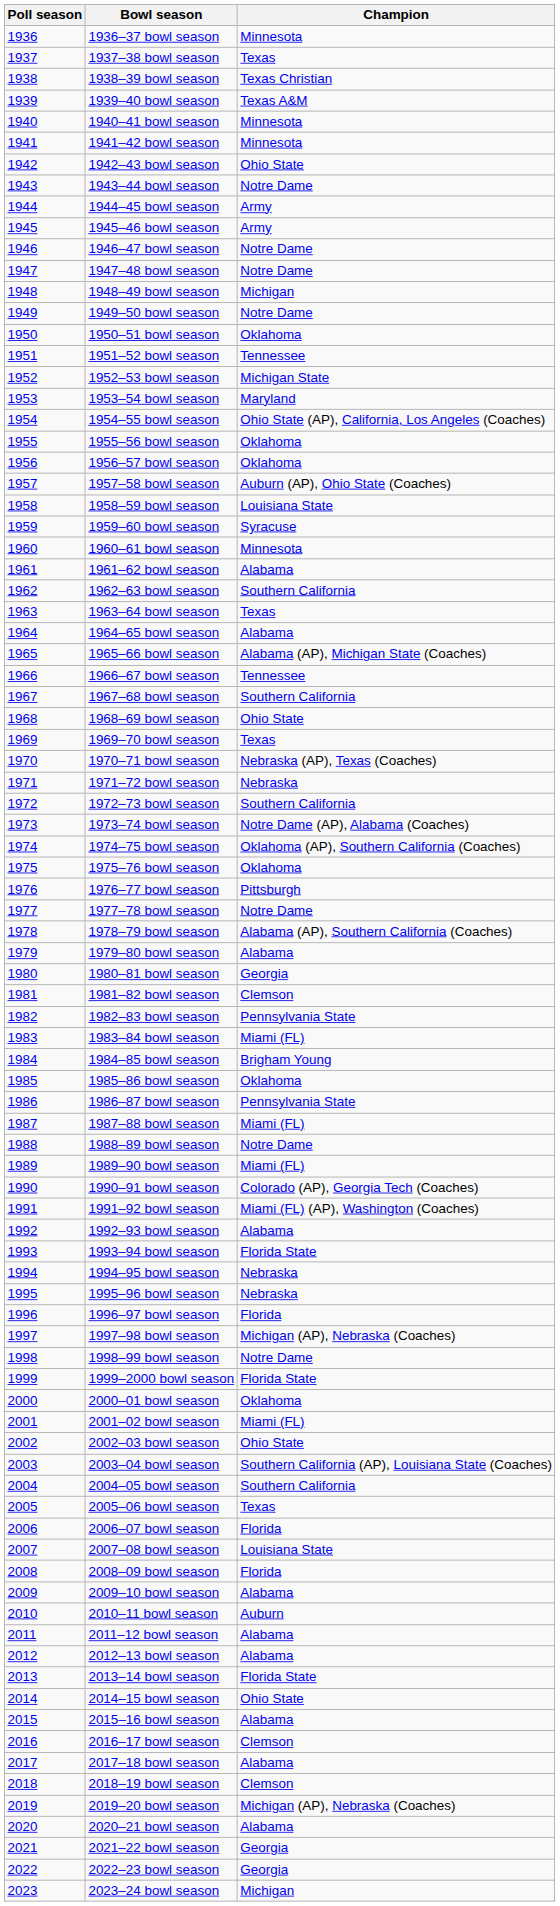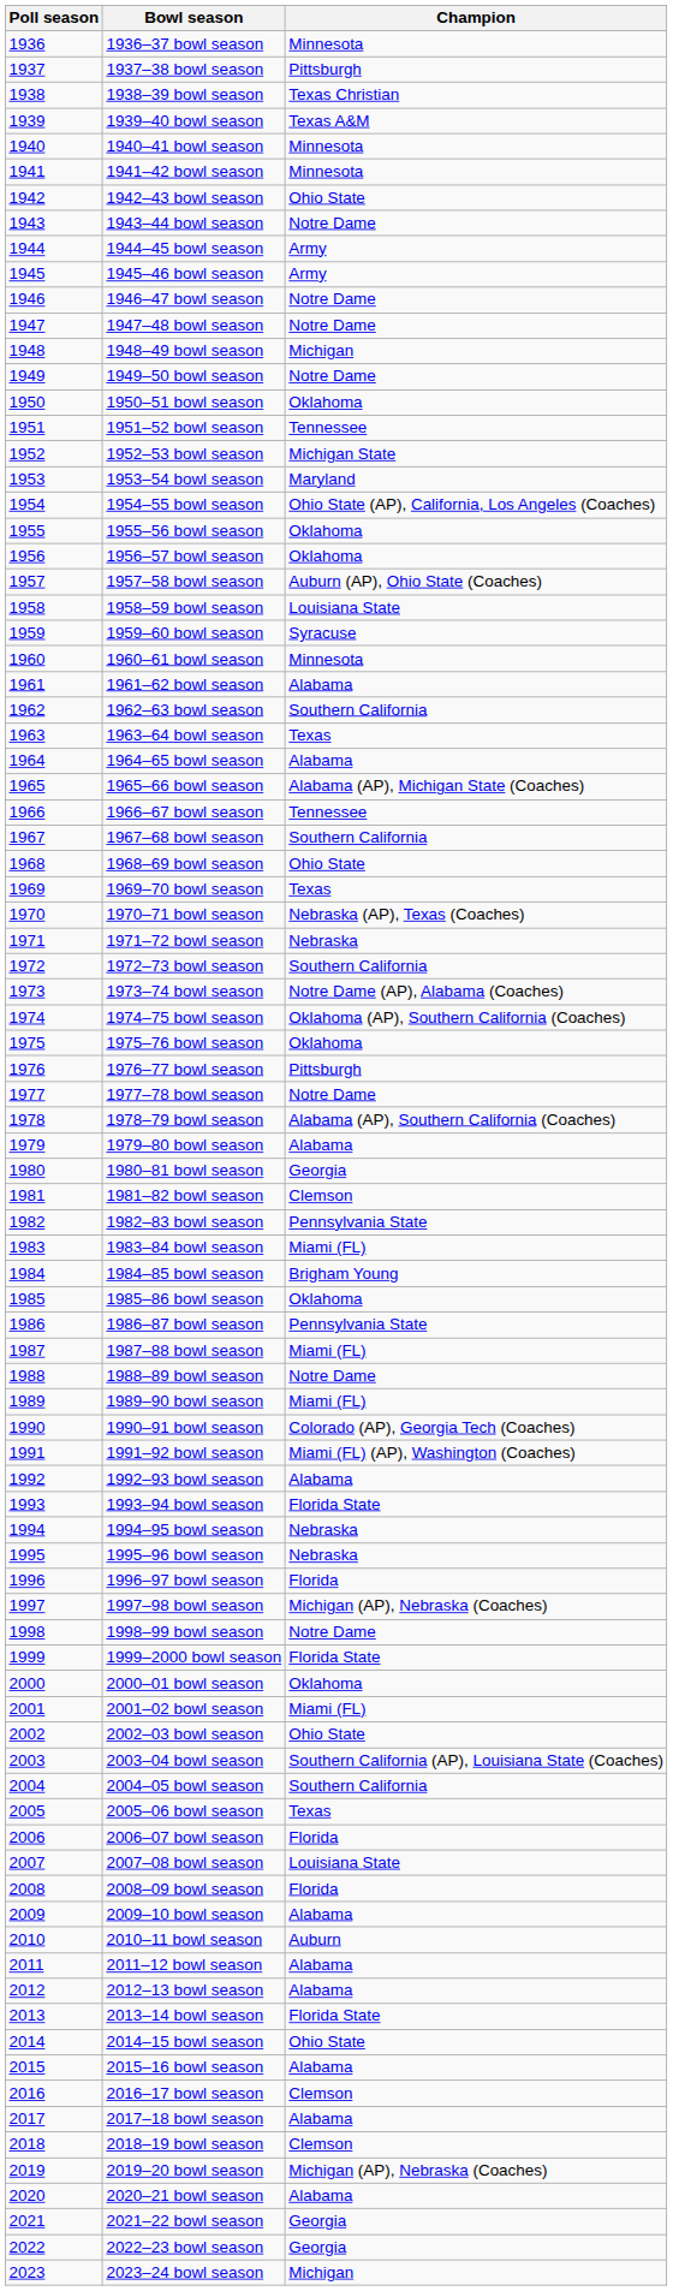 <table class="wikitable">
 <tr>
 <th>Poll season</th>
 <th>Bowl season</th>
 <th>Champion</th>
 </tr>
 <tr>
 <td><a href='#'>1936</a></td>
 <td><a href='#'>1936–37 bowl season</a></td>
 <td><a href='#'>Minnesota</a></td>
 </tr>
 <tr>
 <td><a href='#'>1937</a></td>
 <td><a href='#'>1937–38 bowl season</a></td>
-<td><a href='#'>Texas</a></td>
+<td><a href='#'>Pittsburgh</a></td>
 </tr>
 <tr>
 <td><a href='#'>1938</a></td>
 <td><a href='#'>1938–39 bowl season</a></td>
 <td><a href='#'>Texas Christian</a></td>
 </tr>
 <tr>
 <td><a href='#'>1939</a></td>
 <td><a href='#'>1939–40 bowl season</a></td>
 <td><a href='#'>Texas A&M</a></td>
 </tr>
 <tr>
 <td><a href='#'>1940</a></td>
 <td><a href='#'>1940–41 bowl season</a></td>
 <td><a href='#'>Minnesota</a></td>
 </tr>
 <tr>
 <td><a href='#'>1941</a></td>
 <td><a href='#'>1941–42 bowl season</a></td>
 <td><a href='#'>Minnesota</a></td>
 </tr>
 <tr>
 <td><a href='#'>1942</a></td>
 <td><a href='#'>1942–43 bowl season</a></td>
 <td><a href='#'>Ohio State</a></td>
 </tr>
 <tr>
 <td><a href='#'>1943</a></td>
 <td><a href='#'>1943–44 bowl season</a></td>
 <td><a href='#'>Notre Dame</a></td>
 </tr>
 <tr>
 <td><a href='#'>1944</a></td>
 <td><a href='#'>1944–45 bowl season</a></td>
 <td><a href='#'>Army</a></td>
 </tr>
 <tr>
 <td><a href='#'>1945</a></td>
 <td><a href='#'>1945–46 bowl season</a></td>
 <td><a href='#'>Army</a></td>
 </tr>
 <tr>
 <td><a href='#'>1946</a></td>
 <td><a href='#'>1946–47 bowl season</a></td>
 <td><a href='#'>Notre Dame</a></td>
 </tr>
 <tr>
 <td><a href='#'>1947</a></td>
 <td><a href='#'>1947–48 bowl season</a></td>
 <td><a href='#'>Notre Dame</a></td>
 </tr>
 <tr>
 <td><a href='#'>1948</a></td>
 <td><a href='#'>1948–49 bowl season</a></td>
 <td><a href='#'>Michigan</a></td>
 </tr>
 <tr>
 <td><a href='#'>1949</a></td>
 <td><a href='#'>1949–50 bowl season</a></td>
 <td><a href='#'>Notre Dame</a></td>
 </tr>
 <tr>
 <td><a href='#'>1950</a></td>
 <td><a href='#'>1950–51 bowl season</a></td>
 <td><a href='#'>Oklahoma</a></td>
 </tr>
 <tr>
 <td><a href='#'>1951</a></td>
 <td><a href='#'>1951–52 bowl season</a></td>
 <td><a href='#'>Tennessee</a></td>
 </tr>
 <tr>
 <td><a href='#'>1952</a></td>
 <td><a href='#'>1952–53 bowl season</a></td>
 <td><a href='#'>Michigan State</a></td>
 </tr>
 <tr>
 <td><a href='#'>1953</a></td>
 <td><a href='#'>1953–54 bowl season</a></td>
 <td><a href='#'>Maryland</a></td>
 </tr>
 <tr>
 <td><a href='#'>1954</a></td>
 <td><a href='#'>1954–55 bowl season</a></td>
 <td><a href='#'>Ohio State</a> (AP), <a href='#'>California, Los Angeles</a>	(Coaches)</td>
 </tr>
 <tr>
 <td><a href='#'>1955</a></td>
 <td><a href='#'>1955–56 bowl season</a></td>
 <td><a href='#'>Oklahoma</a></td>
 </tr>
 <tr>
 <td><a href='#'>1956</a></td>
 <td><a href='#'>1956–57 bowl season</a></td>
 <td><a href='#'>Oklahoma</a></td>
 </tr>
 <tr>
 <td><a href='#'>1957</a></td>
 <td><a href='#'>1957–58 bowl season</a></td>
 <td><a href='#'>Auburn</a> (AP), <a href='#'>Ohio State</a>	(Coaches)</td>
 </tr>
 <tr>
 <td><a href='#'>1958</a></td>
 <td><a href='#'>1958–59 bowl season</a></td>
 <td><a href='#'>Louisiana State</a></td>
 </tr>
 <tr>
 <td><a href='#'>1959</a></td>
 <td><a href='#'>1959–60 bowl season</a></td>
 <td><a href='#'>Syracuse</a></td>
 </tr>
 <tr>
 <td><a href='#'>1960</a></td>
 <td><a href='#'>1960–61 bowl season</a></td>
 <td><a href='#'>Minnesota</a></td>
 </tr>
 <tr>
 <td><a href='#'>1961</a></td>
 <td><a href='#'>1961–62 bowl season</a></td>
 <td><a href='#'>Alabama</a></td>
 </tr>
 <tr>
 <td><a href='#'>1962</a></td>
 <td><a href='#'>1962–63 bowl season</a></td>
 <td><a href='#'>Southern California</a></td>
 </tr>
 <tr>
 <td><a href='#'>1963</a></td>
 <td><a href='#'>1963–64 bowl season</a></td>
 <td><a href='#'>Texas</a></td>
 </tr>
 <tr>
 <td><a href='#'>1964</a></td>
 <td><a href='#'>1964–65 bowl season</a></td>
 <td><a href='#'>Alabama</a></td>
 </tr>
 <tr>
 <td><a href='#'>1965</a></td>
 <td><a href='#'>1965–66 bowl season</a></td>
 <td><a href='#'>Alabama</a> (AP), <a href='#'>Michigan State</a> (Coaches)</td>
 </tr>
 <tr>
 <td><a href='#'>1966</a></td>
 <td><a href='#'>1966–67 bowl season</a></td>
 <td><a href='#'>Tennessee</a></td>
 </tr>
 <tr>
 <td><a href='#'>1967</a></td>
 <td><a href='#'>1967–68 bowl season</a></td>
 <td><a href='#'>Southern California</a></td>
 </tr>
 <tr>
 <td><a href='#'>1968</a></td>
 <td><a href='#'>1968–69 bowl season</a></td>
 <td><a href='#'>Ohio State</a></td>
 </tr>
 <tr>
 <td><a href='#'>1969</a></td>
 <td><a href='#'>1969–70 bowl season</a></td>
 <td><a href='#'>Texas</a></td>
 </tr>
 <tr>
 <td><a href='#'>1970</a></td>
 <td><a href='#'>1970–71 bowl season</a></td>
 <td><a href='#'>Nebraska</a> (AP), <a href='#'>Texas</a> (Coaches)</td>
 </tr>
 <tr>
 <td><a href='#'>1971</a></td>
 <td><a href='#'>1971–72 bowl season</a></td>
 <td><a href='#'>Nebraska</a></td>
 </tr>
 <tr>
 <td><a href='#'>1972</a></td>
 <td><a href='#'>1972–73 bowl season</a></td>
 <td><a href='#'>Southern California</a></td>
 </tr>
 <tr>
 <td><a href='#'>1973</a></td>
 <td><a href='#'>1973–74 bowl season</a></td>
 <td><a href='#'>Notre Dame</a> (AP), <a href='#'>Alabama</a>	(Coaches)</td>
 </tr>
 <tr>
 <td><a href='#'>1974</a></td>
 <td><a href='#'>1974–75 bowl season</a></td>
 <td><a href='#'>Oklahoma</a> (AP), <a href='#'>Southern California</a> (Coaches)</td>
 </tr>
 <tr>
 <td><a href='#'>1975</a></td>
 <td><a href='#'>1975–76 bowl season</a></td>
 <td><a href='#'>Oklahoma</a></td>
 </tr>
 <tr>
 <td><a href='#'>1976</a></td>
 <td><a href='#'>1976–77 bowl season</a></td>
 <td><a href='#'>Pittsburgh</a></td>
 </tr>
 <tr>
 <td><a href='#'>1977</a></td>
 <td><a href='#'>1977–78 bowl season</a></td>
 <td><a href='#'>Notre Dame</a></td>
 </tr>
 <tr>
 <td><a href='#'>1978</a></td>
 <td><a href='#'>1978–79 bowl season</a></td>
 <td><a href='#'>Alabama</a> (AP), <a href='#'>Southern California</a> (Coaches)</td>
 </tr>
 <tr>
 <td><a href='#'>1979</a></td>
 <td><a href='#'>1979–80 bowl season</a></td>
 <td><a href='#'>Alabama</a></td>
 </tr>
 <tr>
 <td><a href='#'>1980</a></td>
 <td><a href='#'>1980–81 bowl season</a></td>
 <td><a href='#'>Georgia</a></td>
 </tr>
 <tr>
 <td><a href='#'>1981</a></td>
 <td><a href='#'>1981–82 bowl season</a></td>
 <td><a href='#'>Clemson</a></td>
 </tr>
 <tr>
 <td><a href='#'>1982</a></td>
 <td><a href='#'>1982–83 bowl season</a></td>
 <td><a href='#'>Pennsylvania State</a></td>
 </tr>
 <tr>
 <td><a href='#'>1983</a></td>
 <td><a href='#'>1983–84 bowl season</a></td>
 <td><a href='#'>Miami (FL)</a></td>
 </tr>
 <tr>
 <td><a href='#'>1984</a></td>
 <td><a href='#'>1984–85 bowl season</a></td>
 <td><a href='#'>Brigham Young</a></td>
 </tr>
 <tr>
 <td><a href='#'>1985</a></td>
 <td><a href='#'>1985–86 bowl season</a></td>
 <td><a href='#'>Oklahoma</a></td>
 </tr>
 <tr>
 <td><a href='#'>1986</a></td>
 <td><a href='#'>1986–87 bowl season</a></td>
 <td><a href='#'>Pennsylvania State</a></td>
 </tr>
 <tr>
 <td><a href='#'>1987</a></td>
 <td><a href='#'>1987–88 bowl season</a></td>
 <td><a href='#'>Miami (FL)</a></td>
 </tr>
 <tr>
 <td><a href='#'>1988</a></td>
 <td><a href='#'>1988–89 bowl season</a></td>
 <td><a href='#'>Notre Dame</a></td>
 </tr>
 <tr>
 <td><a href='#'>1989</a></td>
 <td><a href='#'>1989–90 bowl season</a></td>
 <td><a href='#'>Miami (FL)</a></td>
 </tr>
 <tr>
 <td><a href='#'>1990</a></td>
 <td><a href='#'>1990–91 bowl season</a></td>
 <td><a href='#'>Colorado</a> (AP), <a href='#'>Georgia Tech</a>	(Coaches)</td>
 </tr>
 <tr>
 <td><a href='#'>1991</a></td>
 <td><a href='#'>1991–92 bowl season</a></td>
 <td><a href='#'>Miami (FL)</a> (AP), <a href='#'>Washington</a> (Coaches)</td>
 </tr>
 <tr>
 <td><a href='#'>1992</a></td>
 <td><a href='#'>1992–93 bowl season</a></td>
 <td><a href='#'>Alabama</a></td>
 </tr>
 <tr>
 <td><a href='#'>1993</a></td>
 <td><a href='#'>1993–94 bowl season</a></td>
 <td><a href='#'>Florida State</a></td>
 </tr>
 <tr>
 <td><a href='#'>1994</a></td>
 <td><a href='#'>1994–95 bowl season</a></td>
 <td><a href='#'>Nebraska</a></td>
 </tr>
 <tr>
 <td><a href='#'>1995</a></td>
 <td><a href='#'>1995–96 bowl season</a></td>
 <td><a href='#'>Nebraska</a></td>
 </tr>
 <tr>
 <td><a href='#'>1996</a></td>
 <td><a href='#'>1996–97 bowl season</a></td>
 <td><a href='#'>Florida</a></td>
 </tr>
 <tr>
 <td><a href='#'>1997</a></td>
 <td><a href='#'>1997–98 bowl season</a></td>
 <td><a href='#'>Michigan</a> (AP), <a href='#'>Nebraska</a>	(Coaches)</td>
 </tr>
 <tr>
 <td><a href='#'>1998</a></td>
 <td><a href='#'>1998–99 bowl season</a></td>
 <td><a href='#'>Notre Dame</a></td>
 </tr>
 <tr>
 <td><a href='#'>1999</a></td>
 <td><a href='#'>1999–2000 bowl season</a></td>
 <td><a href='#'>Florida State</a></td>
 </tr>
 <tr>
 <td><a href='#'>2000</a></td>
 <td><a href='#'>2000–01 bowl season</a></td>
 <td><a href='#'>Oklahoma</a></td>
 </tr>
 <tr>
 <td><a href='#'>2001</a></td>
 <td><a href='#'>2001–02 bowl season</a></td>
 <td><a href='#'>Miami (FL)</a></td>
 </tr>
 <tr>
 <td><a href='#'>2002</a></td>
 <td><a href='#'>2002–03 bowl season</a></td>
 <td><a href='#'>Ohio State</a></td>
 </tr>
 <tr>
 <td><a href='#'>2003</a></td>
 <td><a href='#'>2003–04 bowl season</a></td>
 <td><a href='#'>Southern California</a> (AP), <a href='#'>Louisiana State</a> (Coaches)</td>
 </tr>
 <tr>
 <td><a href='#'>2004</a></td>
 <td><a href='#'>2004–05 bowl season</a></td>
 <td><a href='#'>Southern California</a></td>
 </tr>
 <tr>
 <td><a href='#'>2005</a></td>
 <td><a href='#'>2005–06 bowl season</a></td>
 <td><a href='#'>Texas</a></td>
 </tr>
 <tr>
 <td><a href='#'>2006</a></td>
 <td><a href='#'>2006–07 bowl season</a></td>
 <td><a href='#'>Florida</a></td>
 </tr>
 <tr>
 <td><a href='#'>2007</a></td>
 <td><a href='#'>2007–08 bowl season</a></td>
 <td><a href='#'>Louisiana State</a></td>
 </tr>
 <tr>
 <td><a href='#'>2008</a></td>
 <td><a href='#'>2008–09 bowl season</a></td>
 <td><a href='#'>Florida</a></td>
 </tr>
 <tr>
 <td><a href='#'>2009</a></td>
 <td><a href='#'>2009–10 bowl season</a></td>
 <td><a href='#'>Alabama</a></td>
 </tr>
 <tr>
 <td><a href='#'>2010</a></td>
 <td><a href='#'>2010–11 bowl season</a></td>
 <td><a href='#'>Auburn</a></td>
 </tr>
 <tr>
 <td><a href='#'>2011</a></td>
 <td><a href='#'>2011–12 bowl season</a></td>
 <td><a href='#'>Alabama</a></td>
 </tr>
 <tr>
 <td><a href='#'>2012</a></td>
 <td><a href='#'>2012–13 bowl season</a></td>
 <td><a href='#'>Alabama</a></td>
 </tr>
 <tr>
 <td><a href='#'>2013</a></td>
 <td><a href='#'>2013–14 bowl season</a></td>
 <td><a href='#'>Florida State</a></td>
 </tr>
 <tr>
 <td><a href='#'>2014</a></td>
 <td><a href='#'>2014–15 bowl season</a></td>
 <td><a href='#'>Ohio State</a></td>
 </tr>
 <tr>
 <td><a href='#'>2015</a></td>
 <td><a href='#'>2015–16 bowl season</a></td>
 <td><a href='#'>Alabama</a></td>
 </tr>
 <tr>
 <td><a href='#'>2016</a></td>
 <td><a href='#'>2016–17 bowl season</a></td>
 <td><a href='#'>Clemson</a></td>
 </tr>
 <tr>
 <td><a href='#'>2017</a></td>
 <td><a href='#'>2017–18 bowl season</a></td>
 <td><a href='#'>Alabama</a></td>
 </tr>
 <tr>
 <td><a href='#'>2018</a></td>
 <td><a href='#'>2018–19 bowl season</a></td>
 <td><a href='#'>Clemson</a></td>
 </tr>
 <tr>
 <td><a href='#'>2019</a></td>
 <td><a href='#'>2019–20 bowl season</a></td>
 <td><a href='#'>Michigan</a> (AP), <a href='#'>Nebraska</a>	(Coaches)</td>
 </tr>
 <tr>
 <td><a href='#'>2020</a></td>
 <td><a href='#'>2020–21 bowl season</a></td>
 <td><a href='#'>Alabama</a></td>
 </tr>
 <tr>
 <td><a href='#'>2021</a></td>
 <td><a href='#'>2021–22 bowl season</a></td>
 <td><a href='#'>Georgia</a></td>
 </tr>
 <tr>
 <td><a href='#'>2022</a></td>
 <td><a href='#'>2022–23 bowl season</a></td>
 <td><a href='#'>Georgia</a></td>
 </tr>
 <tr>
 <td><a href='#'>2023</a></td>
 <td><a href='#'>2023–24 bowl season</a></td>
 <td><a href='#'>Michigan</a></td>
 </tr>
 </table>
